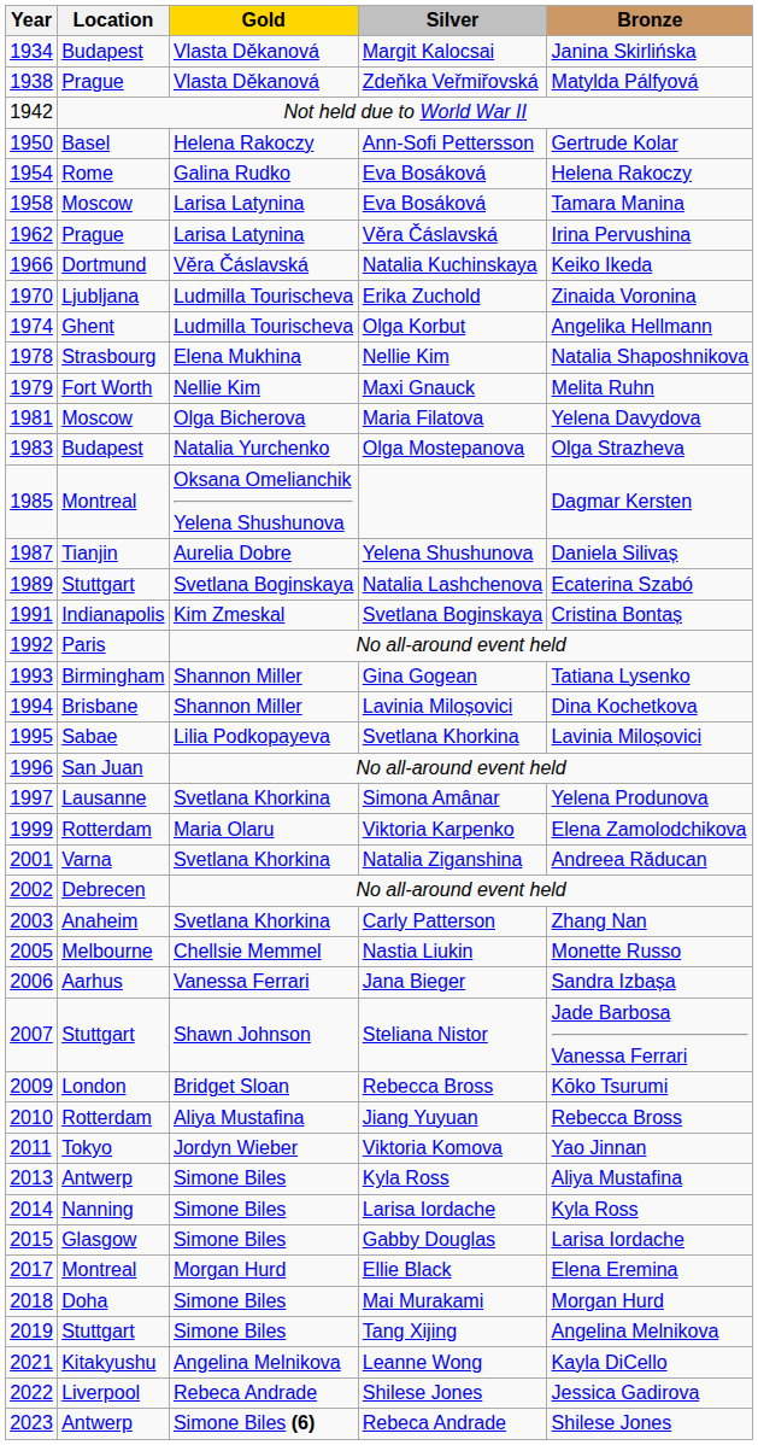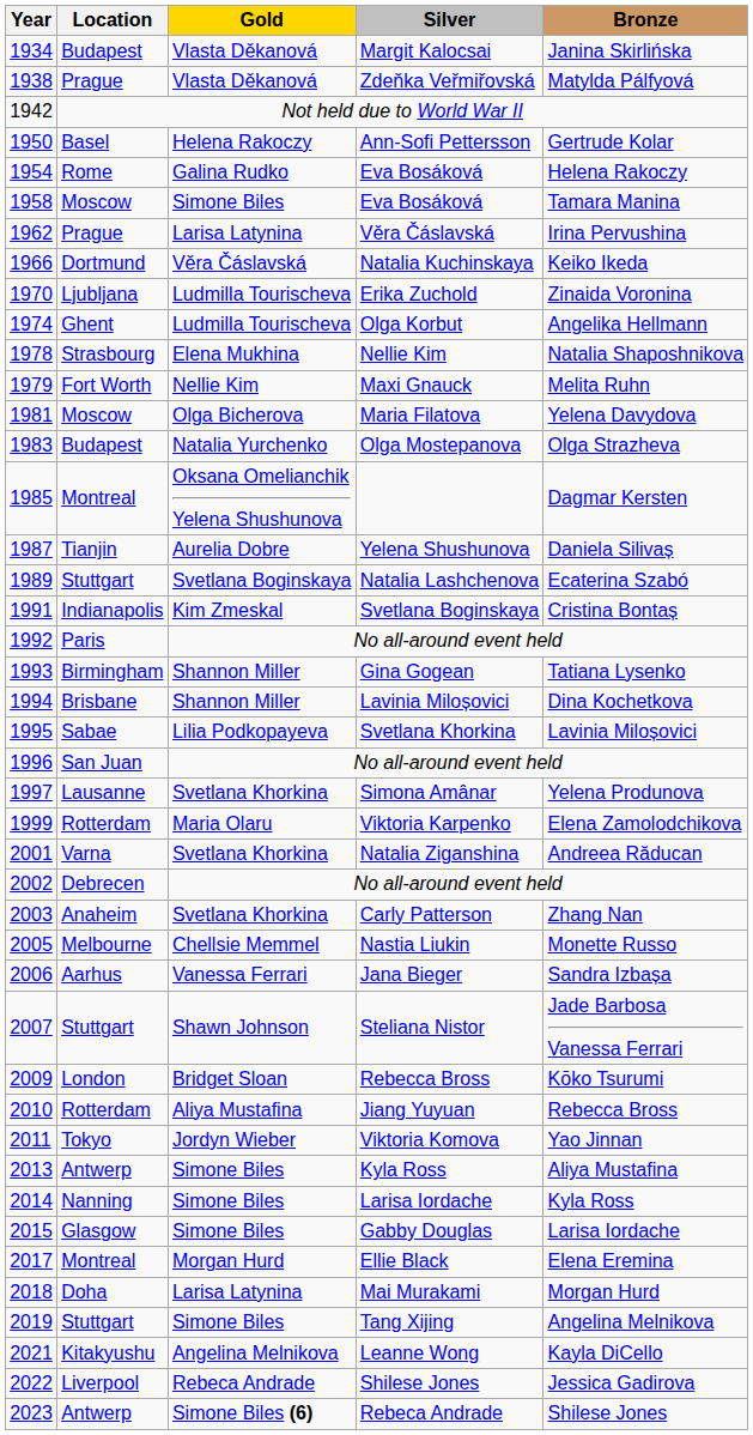 <table class="wikitable">
 <tr>
 <th>Year</th>
 <th>Location</th>
 <th style="background-color:gold;">Gold</th>
 <th style="background-color:silver;">Silver</th>
 <th style="background-color:#cc9966;">Bronze</th>
 </tr>
 <tr>
 <td><a href='#'>1934</a></td>
 <td> <a href='#'>Budapest</a></td>
 <td> <a href='#'>Vlasta Děkanová</a></td>
 <td> <a href='#'>Margit Kalocsai</a></td>
 <td> <a href='#'>Janina Skirlińska</a></td>
 </tr>
 <tr>
 <td><a href='#'>1938</a></td>
 <td> <a href='#'>Prague</a></td>
 <td> <a href='#'>Vlasta Děkanová</a></td>
 <td> <a href='#'>Zdeňka Veřmiřovská</a></td>
 <td> <a href='#'>Matylda Pálfyová</a></td>
 </tr>
 <tr>
 <td>1942</td>
 <td align="center" colspan="4"><em>Not held due to <a href='#'>World War II</a> </em></td>
 </tr>
 <tr>
 <td><a href='#'>1950</a></td>
 <td> <a href='#'>Basel</a></td>
 <td> <a href='#'>Helena Rakoczy</a></td>
 <td> <a href='#'>Ann-Sofi Pettersson</a></td>
 <td> <a href='#'>Gertrude Kolar</a></td>
 </tr>
 <tr>
 <td><a href='#'>1954</a></td>
 <td> <a href='#'>Rome</a></td>
 <td> <a href='#'>Galina Rudko</a></td>
 <td> <a href='#'>Eva Bosáková</a></td>
 <td> <a href='#'>Helena Rakoczy</a></td>
 </tr>
 <tr>
 <td><a href='#'>1958</a></td>
 <td> <a href='#'>Moscow</a></td>
-<td> <a href='#'>Larisa Latynina</a></td>
+<td> <a href='#'>Simone Biles</a></td>
 <td> <a href='#'>Eva Bosáková</a></td>
 <td> <a href='#'>Tamara Manina</a></td>
 </tr>
 <tr>
 <td><a href='#'>1962</a></td>
 <td> <a href='#'>Prague</a></td>
 <td> <a href='#'>Larisa Latynina</a></td>
 <td> <a href='#'>Věra Čáslavská</a></td>
 <td> <a href='#'>Irina Pervushina</a></td>
 </tr>
 <tr>
 <td><a href='#'>1966</a></td>
 <td> <a href='#'>Dortmund</a></td>
 <td> <a href='#'>Věra Čáslavská</a></td>
 <td> <a href='#'>Natalia Kuchinskaya</a></td>
 <td> <a href='#'>Keiko Ikeda</a></td>
 </tr>
 <tr>
 <td><a href='#'>1970</a></td>
 <td> <a href='#'>Ljubljana</a></td>
 <td> <a href='#'>Ludmilla Tourischeva</a></td>
 <td> <a href='#'>Erika Zuchold</a></td>
 <td> <a href='#'>Zinaida Voronina</a></td>
 </tr>
 <tr>
 <td><a href='#'>1974</a></td>
 <td> <a href='#'>Ghent</a></td>
 <td> <a href='#'>Ludmilla Tourischeva</a></td>
 <td> <a href='#'>Olga Korbut</a></td>
 <td> <a href='#'>Angelika Hellmann</a></td>
 </tr>
 <tr>
 <td><a href='#'>1978</a></td>
 <td> <a href='#'>Strasbourg</a></td>
 <td> <a href='#'>Elena Mukhina</a></td>
 <td> <a href='#'>Nellie Kim</a></td>
 <td> <a href='#'>Natalia Shaposhnikova</a></td>
 </tr>
 <tr>
 <td><a href='#'>1979</a></td>
 <td> <a href='#'>Fort Worth</a></td>
 <td> <a href='#'>Nellie Kim</a></td>
 <td> <a href='#'>Maxi Gnauck</a></td>
 <td> <a href='#'>Melita Ruhn</a></td>
 </tr>
 <tr>
 <td><a href='#'>1981</a></td>
 <td> <a href='#'>Moscow</a></td>
 <td> <a href='#'>Olga Bicherova</a></td>
 <td> <a href='#'>Maria Filatova</a></td>
 <td> <a href='#'>Yelena Davydova</a></td>
 </tr>
 <tr>
 <td><a href='#'>1983</a></td>
 <td> <a href='#'>Budapest</a></td>
 <td> <a href='#'>Natalia Yurchenko</a></td>
 <td> <a href='#'>Olga Mostepanova</a></td>
 <td> <a href='#'>Olga Strazheva</a></td>
 </tr>
 <tr>
 <td><a href='#'>1985</a></td>
 <td> <a href='#'>Montreal</a></td>
 <td> <a href='#'>Oksana Omelianchik</a> <hr>  <a href='#'>Yelena Shushunova</a></td>
 <td></td>
 <td> <a href='#'>Dagmar Kersten</a></td>
 </tr>
 <tr>
 <td><a href='#'>1987</a></td>
 <td> <a href='#'>Tianjin</a></td>
 <td> <a href='#'>Aurelia Dobre</a></td>
 <td> <a href='#'>Yelena Shushunova</a></td>
 <td> <a href='#'>Daniela Silivaș</a></td>
 </tr>
 <tr>
 <td><a href='#'>1989</a></td>
 <td> <a href='#'>Stuttgart</a></td>
 <td> <a href='#'>Svetlana Boginskaya</a></td>
 <td> <a href='#'>Natalia Lashchenova</a></td>
 <td> <a href='#'>Ecaterina Szabó</a></td>
 </tr>
 <tr>
 <td><a href='#'>1991</a></td>
 <td> <a href='#'>Indianapolis</a></td>
 <td> <a href='#'>Kim Zmeskal</a></td>
 <td> <a href='#'>Svetlana Boginskaya</a></td>
 <td> <a href='#'>Cristina Bontaș</a></td>
 </tr>
 <tr>
 <td><a href='#'>1992</a></td>
 <td> <a href='#'>Paris</a></td>
 <td colspan="3" align="center"><em>No all-around event held</em></td>
 </tr>
 <tr>
 <td><a href='#'>1993</a></td>
 <td> <a href='#'>Birmingham</a></td>
 <td> <a href='#'>Shannon Miller</a></td>
 <td> <a href='#'>Gina Gogean</a></td>
 <td> <a href='#'>Tatiana Lysenko</a></td>
 </tr>
 <tr>
 <td><a href='#'>1994</a></td>
 <td> <a href='#'>Brisbane</a></td>
 <td> <a href='#'>Shannon Miller</a></td>
 <td> <a href='#'>Lavinia Miloșovici</a></td>
 <td> <a href='#'>Dina Kochetkova</a></td>
 </tr>
 <tr>
 <td><a href='#'>1995</a></td>
 <td> <a href='#'>Sabae</a></td>
 <td> <a href='#'>Lilia Podkopayeva</a></td>
 <td> <a href='#'>Svetlana Khorkina</a></td>
 <td> <a href='#'>Lavinia Miloșovici</a></td>
 </tr>
 <tr>
 <td><a href='#'>1996</a></td>
 <td> <a href='#'>San Juan</a></td>
 <td colspan="3" align="center"><em>No all-around event held</em></td>
 </tr>
 <tr>
 <td><a href='#'>1997</a></td>
 <td> <a href='#'>Lausanne</a></td>
 <td> <a href='#'>Svetlana Khorkina</a></td>
 <td> <a href='#'>Simona Amânar</a></td>
 <td> <a href='#'>Yelena Produnova</a></td>
 </tr>
 <tr>
 <td><a href='#'>1999</a></td>
 <td> <a href='#'>Rotterdam</a></td>
 <td> <a href='#'>Maria Olaru</a></td>
 <td> <a href='#'>Viktoria Karpenko</a></td>
 <td> <a href='#'>Elena Zamolodchikova</a></td>
 </tr>
 <tr>
 <td><a href='#'>2001</a></td>
 <td> <a href='#'>Varna</a></td>
 <td> <a href='#'>Svetlana Khorkina</a></td>
 <td> <a href='#'>Natalia Ziganshina</a></td>
 <td> <a href='#'>Andreea Răducan</a></td>
 </tr>
 <tr>
 <td><a href='#'>2002</a></td>
 <td> <a href='#'>Debrecen</a></td>
 <td colspan="3" align="center"><em>No all-around event held</em></td>
 </tr>
 <tr>
 <td><a href='#'>2003</a></td>
 <td> <a href='#'>Anaheim</a></td>
 <td> <a href='#'>Svetlana Khorkina</a></td>
 <td> <a href='#'>Carly Patterson</a></td>
 <td> <a href='#'>Zhang Nan</a></td>
 </tr>
 <tr>
 <td><a href='#'>2005</a></td>
 <td> <a href='#'>Melbourne</a></td>
 <td> <a href='#'>Chellsie Memmel</a></td>
 <td> <a href='#'>Nastia Liukin</a></td>
 <td> <a href='#'>Monette Russo</a></td>
 </tr>
 <tr>
 <td><a href='#'>2006</a></td>
 <td> <a href='#'>Aarhus</a></td>
 <td> <a href='#'>Vanessa Ferrari</a></td>
 <td> <a href='#'>Jana Bieger</a></td>
 <td> <a href='#'>Sandra Izbașa</a></td>
 </tr>
 <tr>
 <td><a href='#'>2007</a></td>
 <td> <a href='#'>Stuttgart</a></td>
 <td> <a href='#'>Shawn Johnson</a></td>
 <td> <a href='#'>Steliana Nistor</a></td>
 <td> <a href='#'>Jade Barbosa</a> <hr>  <a href='#'>Vanessa Ferrari</a></td>
 </tr>
 <tr>
 <td><a href='#'>2009</a></td>
 <td> <a href='#'>London</a></td>
 <td> <a href='#'>Bridget Sloan</a></td>
 <td> <a href='#'>Rebecca Bross</a></td>
 <td> <a href='#'>Kōko Tsurumi</a></td>
 </tr>
 <tr>
 <td><a href='#'>2010</a></td>
 <td> <a href='#'>Rotterdam</a></td>
 <td> <a href='#'>Aliya Mustafina</a></td>
 <td> <a href='#'>Jiang Yuyuan</a></td>
 <td> <a href='#'>Rebecca Bross</a></td>
 </tr>
 <tr>
 <td><a href='#'>2011</a></td>
 <td> <a href='#'>Tokyo</a></td>
 <td> <a href='#'>Jordyn Wieber</a></td>
 <td> <a href='#'>Viktoria Komova</a></td>
 <td> <a href='#'>Yao Jinnan</a></td>
 </tr>
 <tr>
 <td><a href='#'>2013</a></td>
 <td> <a href='#'>Antwerp</a></td>
 <td> <a href='#'>Simone Biles</a></td>
 <td> <a href='#'>Kyla Ross</a></td>
 <td> <a href='#'>Aliya Mustafina</a></td>
 </tr>
 <tr>
 <td><a href='#'>2014</a></td>
 <td> <a href='#'>Nanning</a></td>
 <td> <a href='#'>Simone Biles</a></td>
 <td> <a href='#'>Larisa Iordache</a></td>
 <td> <a href='#'>Kyla Ross</a></td>
 </tr>
 <tr>
 <td><a href='#'>2015</a></td>
 <td> <a href='#'>Glasgow</a></td>
 <td> <a href='#'>Simone Biles</a></td>
 <td> <a href='#'>Gabby Douglas</a></td>
 <td> <a href='#'>Larisa Iordache</a></td>
 </tr>
 <tr>
 <td><a href='#'>2017</a></td>
 <td> <a href='#'>Montreal</a></td>
 <td> <a href='#'>Morgan Hurd</a></td>
 <td> <a href='#'>Ellie Black</a></td>
 <td> <a href='#'>Elena Eremina</a></td>
 </tr>
 <tr>
 <td><a href='#'>2018</a></td>
 <td> <a href='#'>Doha</a></td>
-<td> <a href='#'>Simone Biles</a></td>
+<td> <a href='#'>Larisa Latynina</a></td>
 <td> <a href='#'>Mai Murakami</a></td>
 <td> <a href='#'>Morgan Hurd</a></td>
 </tr>
 <tr>
 <td><a href='#'>2019</a></td>
 <td> <a href='#'>Stuttgart</a></td>
 <td> <a href='#'>Simone Biles</a></td>
 <td> <a href='#'>Tang Xijing</a></td>
 <td> <a href='#'>Angelina Melnikova</a></td>
 </tr>
 <tr>
 <td><a href='#'>2021</a></td>
 <td> <a href='#'>Kitakyushu</a></td>
 <td> <a href='#'>Angelina Melnikova</a></td>
 <td> <a href='#'>Leanne Wong</a></td>
 <td> <a href='#'>Kayla DiCello</a></td>
 </tr>
 <tr>
 <td><a href='#'>2022</a></td>
 <td> <a href='#'>Liverpool</a></td>
 <td> <a href='#'>Rebeca Andrade</a></td>
 <td> <a href='#'>Shilese Jones</a></td>
 <td> <a href='#'>Jessica Gadirova</a></td>
 </tr>
 <tr>
 <td><a href='#'>2023</a></td>
 <td> <a href='#'>Antwerp</a></td>
 <td> <a href='#'>Simone Biles</a> <strong>(6)</strong></td>
 <td> <a href='#'>Rebeca Andrade</a></td>
 <td> <a href='#'>Shilese Jones</a></td>
 </tr>
 </table>
